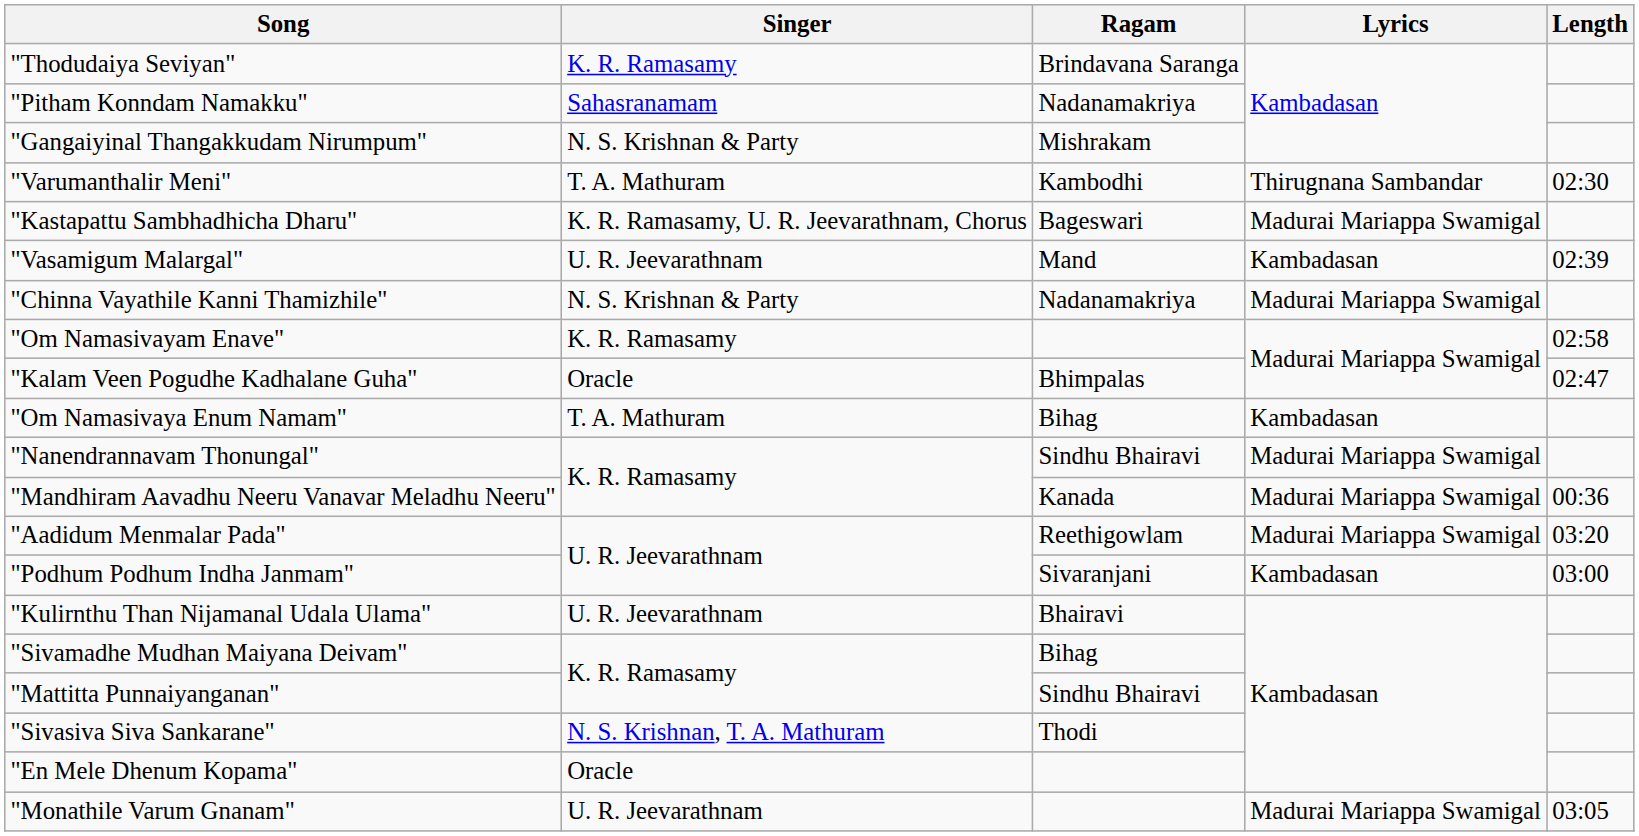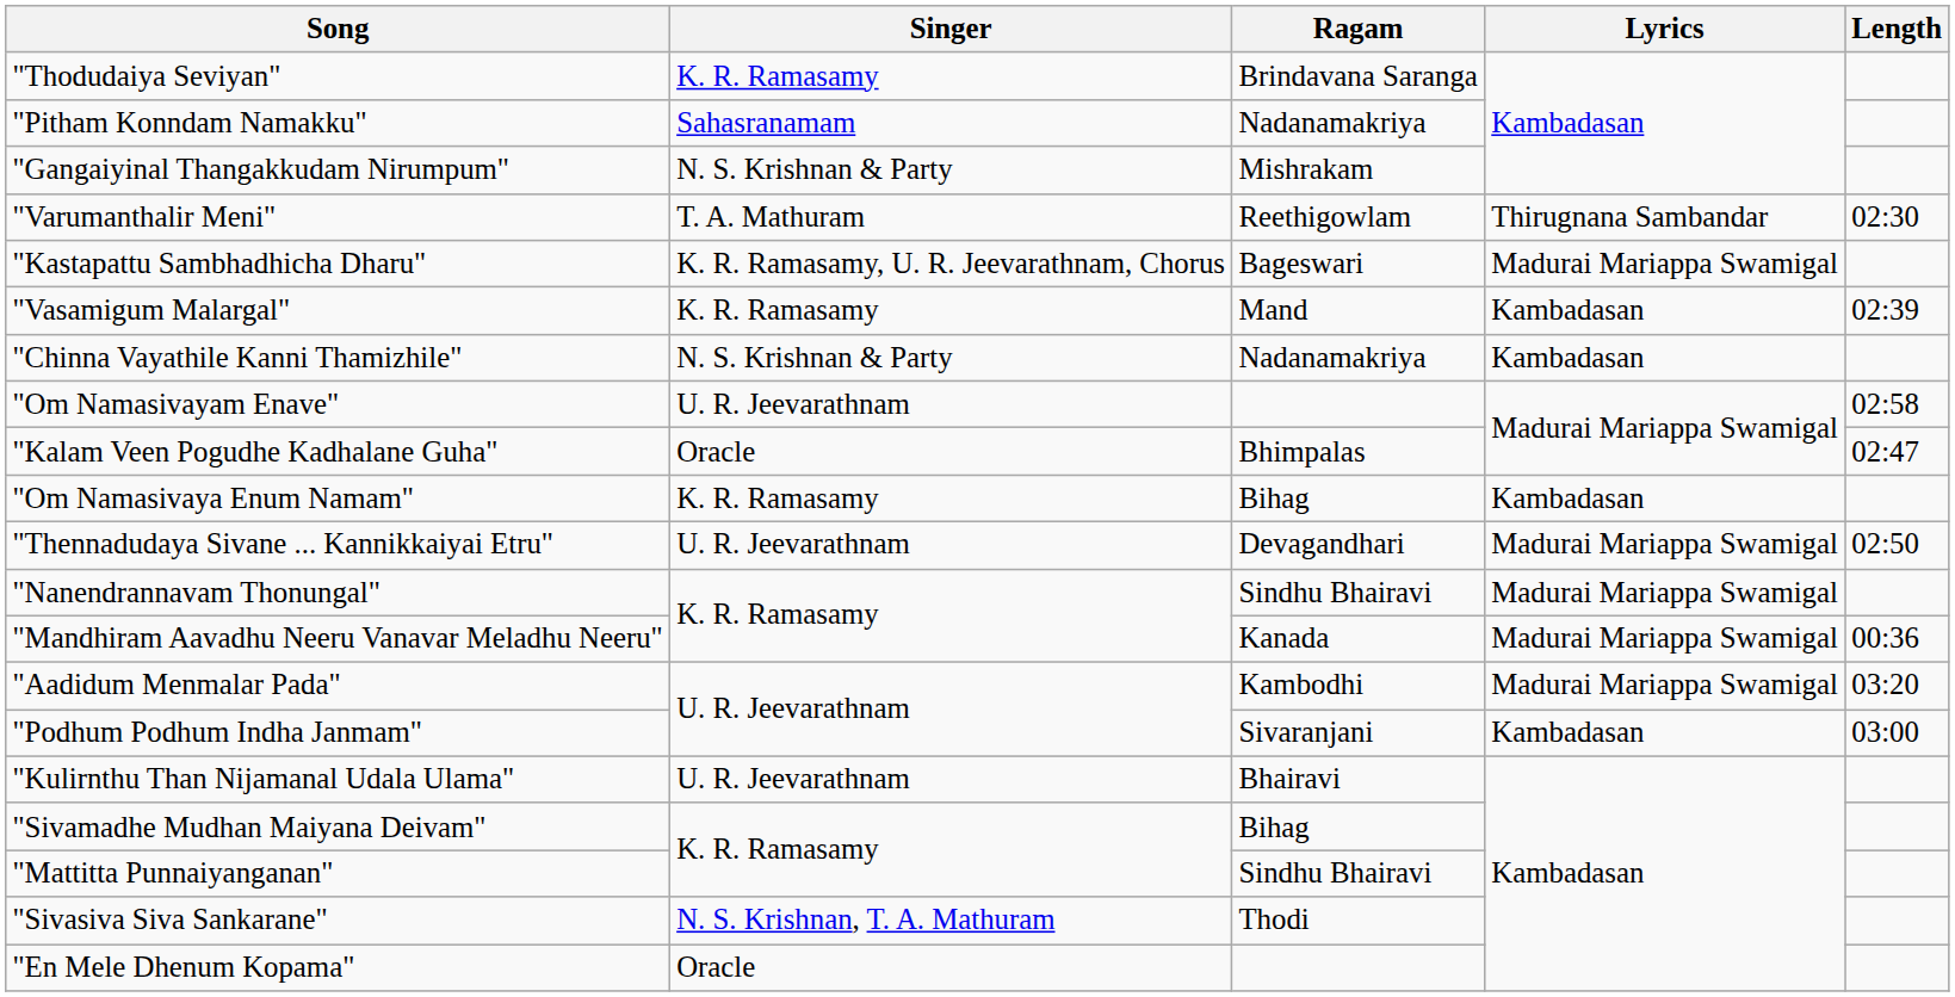 <table class="wikitable">
 <tr>
 <th>Song</th>
 <th>Singer</th>
 <th>Ragam</th>
 <th>Lyrics</th>
 <th>Length</th>
 </tr>
 <tr>
 <td>"Thodudaiya Seviyan"</td>
 <td><a href='#'>K. R. Ramasamy</a></td>
 <td>Brindavana Saranga</td>
 <td rowspan=3><a href='#'>Kambadasan</a></td>
 <td></td>
 </tr>
 <tr>
 <td>"Pitham Konndam Namakku"</td>
 <td><a href='#'>Sahasranamam</a></td>
 <td>Nadanamakriya</td>
 <td></td>
 </tr>
 <tr>
 <td>"Gangaiyinal Thangakkudam Nirumpum"</td>
 <td>N. S. Krishnan & Party</td>
 <td>Mishrakam</td>
 <td></td>
 </tr>
 <tr>
 <td>"Varumanthalir Meni"</td>
 <td>T. A. Mathuram</td>
-<td>Kambodhi</td>
+<td>Reethigowlam</td>
 <td>Thirugnana Sambandar</td>
 <td>02:30</td>
 </tr>
 <tr>
 <td>"Kastapattu Sambhadhicha Dharu"</td>
 <td>K. R. Ramasamy, U. R. Jeevarathnam, Chorus</td>
 <td>Bageswari</td>
 <td>Madurai Mariappa Swamigal</td>
 <td></td>
 </tr>
 <tr>
 <td>"Vasamigum Malargal"</td>
-<td>U. R. Jeevarathnam</td>
+<td>K. R. Ramasamy</td>
 <td>Mand</td>
 <td>Kambadasan</td>
 <td>02:39</td>
 </tr>
 <tr>
 <td>"Chinna Vayathile Kanni Thamizhile"</td>
 <td>N. S. Krishnan & Party</td>
 <td>Nadanamakriya</td>
-<td>Madurai Mariappa Swamigal</td>
+<td>Kambadasan</td>
 <td></td>
 </tr>
 <tr>
 <td>"Om Namasivayam Enave"</td>
-<td>K. R. Ramasamy</td>
+<td>U. R. Jeevarathnam</td>
 <td></td>
 <td rowspan=2>Madurai Mariappa Swamigal</td>
 <td>02:58</td>
 </tr>
 <tr>
 <td>"Kalam Veen Pogudhe Kadhalane Guha"</td>
 <td>Oracle</td>
 <td>Bhimpalas</td>
 <td>02:47</td>
 </tr>
 <tr>
 <td>"Om Namasivaya Enum Namam"</td>
-<td>T. A. Mathuram</td>
+<td>K. R. Ramasamy</td>
 <td>Bihag</td>
 <td>Kambadasan</td>
 <td></td>
+</tr>
+<tr>
+<td>"Thennadudaya Sivane ... Kannikkaiyai Etru"</td>
+<td>U. R. Jeevarathnam</td>
+<td>Devagandhari</td>
+<td>Madurai Mariappa Swamigal</td>
+<td>02:50</td>
 </tr>
 <tr>
 <td>"Nanendrannavam Thonungal"</td>
 <td rowspan=2>K. R. Ramasamy</td>
 <td>Sindhu Bhairavi</td>
 <td>Madurai Mariappa Swamigal</td>
 <td></td>
 </tr>
 <tr>
 <td>"Mandhiram Aavadhu Neeru Vanavar Meladhu Neeru"</td>
 <td>Kanada</td>
 <td>Madurai Mariappa Swamigal</td>
 <td>00:36</td>
 </tr>
 <tr>
 <td>"Aadidum Menmalar Pada"</td>
 <td rowspan=2>U. R. Jeevarathnam</td>
-<td>Reethigowlam</td>
+<td>Kambodhi</td>
 <td>Madurai Mariappa Swamigal</td>
 <td>03:20</td>
 </tr>
 <tr>
 <td>"Podhum Podhum Indha Janmam"</td>
 <td>Sivaranjani</td>
 <td>Kambadasan</td>
 <td>03:00</td>
 </tr>
 <tr>
 <td>"Kulirnthu Than Nijamanal Udala Ulama"</td>
 <td>U. R. Jeevarathnam</td>
 <td>Bhairavi</td>
 <td rowspan=5>Kambadasan</td>
 <td></td>
 </tr>
 <tr>
 <td>"Sivamadhe Mudhan Maiyana Deivam"</td>
 <td rowspan=2>K. R. Ramasamy</td>
 <td>Bihag</td>
 <td></td>
 </tr>
 <tr>
 <td>"Mattitta Punnaiyanganan"</td>
 <td>Sindhu Bhairavi</td>
 <td></td>
 </tr>
 <tr>
 <td>"Sivasiva Siva Sankarane"</td>
 <td><a href='#'>N. S. Krishnan</a>, <a href='#'>T. A. Mathuram</a></td>
 <td>Thodi</td>
 <td></td>
 </tr>
 <tr>
 <td>"En Mele Dhenum Kopama"</td>
 <td>Oracle</td>
 <td></td>
 <td></td>
 </tr>
-<tr>
-<td>"Monathile Varum Gnanam"</td>
-<td>U. R. Jeevarathnam</td>
-<td></td>
-<td>Madurai Mariappa Swamigal</td>
-<td>03:05</td>
-</tr>
 </table>
